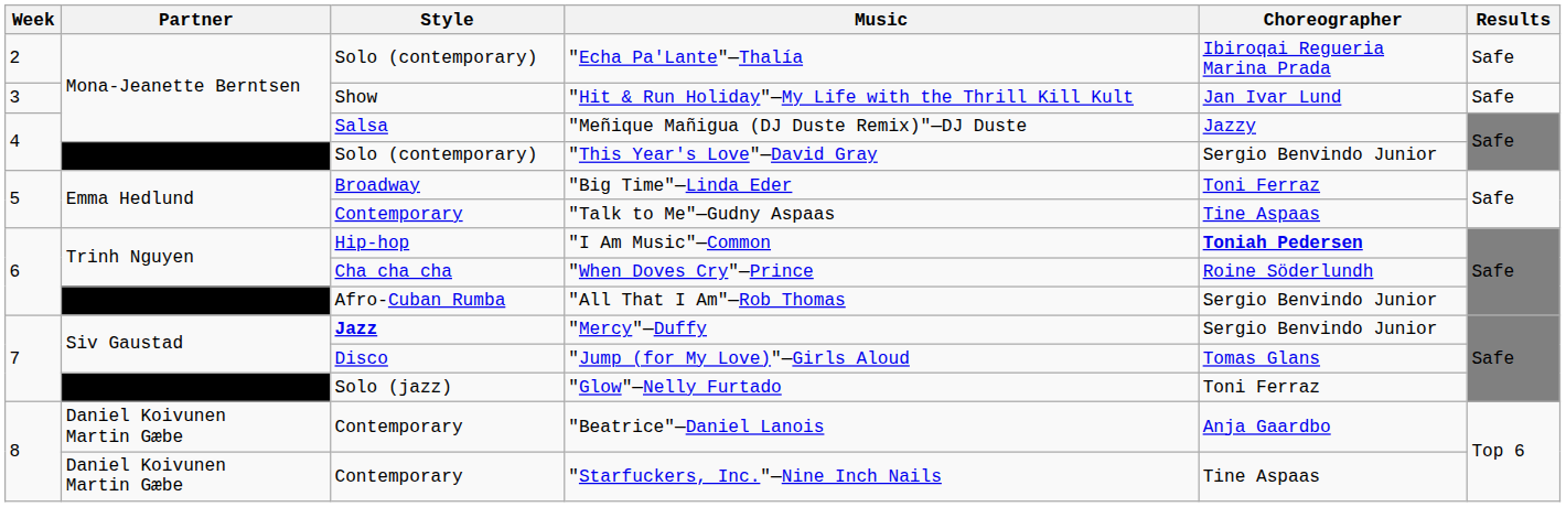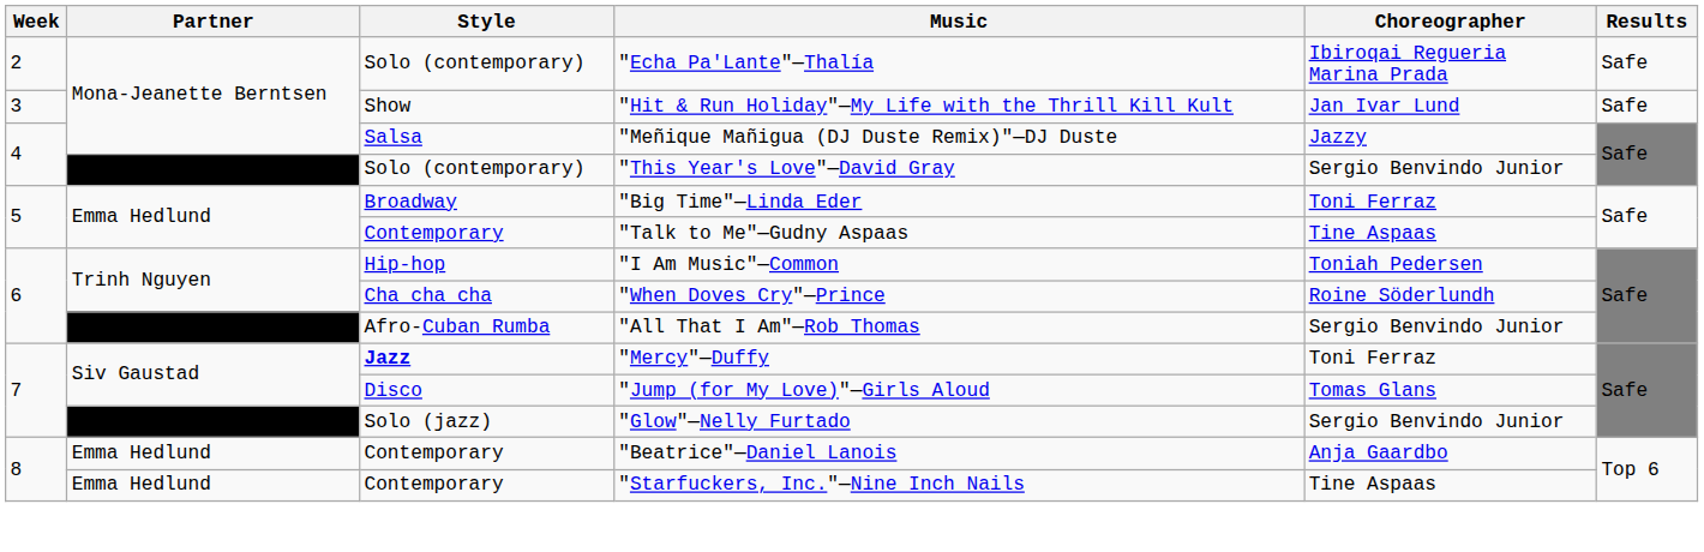 <table class="wikitable" width="90%">
 <tr>
 <th>Week</th>
 <th>Partner</th>
 <th>Style</th>
 <th>Music</th>
 <th>Choreographer</th>
 <th>Results</th>
 </tr>
 <tr>
 <td>2</td>
 <td rowspan="3">Mona-Jeanette Berntsen</td>
 <td>Solo (contemporary)</td>
 <td>"<a href='#'>Echa Pa'Lante</a>"—<a href='#'>Thalía</a></td>
 <td><a href='#'>Ibiroqai Regueria</a><br><a href='#'>Marina Prada</a></td>
 <td>Safe</td>
 </tr>
 <tr>
 <td>3</td>
 <td>Show</td>
 <td>"<a href='#'>Hit & Run Holiday</a>"—<a href='#'>My Life with the Thrill Kill Kult</a></td>
 <td><a href='#'>Jan Ivar Lund</a></td>
 <td>Safe</td>
 </tr>
 <tr>
 <td rowspan="2">4</td>
 <td><a href='#'>Salsa</a></td>
 <td>"Meñique Mañigua (DJ Duste Remix)"—DJ Duste</td>
 <td><a href='#'>Jazzy</a></td>
 <td rowspan="2" bgcolor="grey">Safe</td>
 </tr>
 <tr>
 <td bgcolor="black"></td>
 <td>Solo (contemporary)</td>
 <td>"<a href='#'>This Year's Love</a>"—<a href='#'>David Gray</a></td>
 <td>Sergio Benvindo Junior</td>
 </tr>
 <tr>
 <td rowspan="2">5</td>
 <td rowspan="2">Emma Hedlund</td>
 <td><a href='#'>Broadway</a></td>
 <td>"Big Time"—<a href='#'>Linda Eder</a></td>
 <td><a href='#'>Toni Ferraz</a></td>
 <td rowspan="2">Safe</td>
 </tr>
 <tr>
 <td><a href='#'>Contemporary</a></td>
 <td>"Talk to Me"—Gudny Aspaas</td>
 <td><a href='#'>Tine Aspaas</a></td>
 </tr>
 <tr>
 <td rowspan="3">6</td>
 <td rowspan="2">Trinh Nguyen</td>
 <td><a href='#'>Hip-hop</a></td>
 <td>"I Am Music"—<a href='#'>Common</a></td>
-<td><strong><a href='#'>Toniah Pedersen</a></strong></td>
+<td><a href='#'>Toniah Pedersen</a></td>
 <td rowspan="3" bgcolor="grey">Safe</td>
 </tr>
 <tr>
 <td><a href='#'>Cha cha cha</a></td>
 <td>"<a href='#'>When Doves Cry</a>"—<a href='#'>Prince</a></td>
 <td><a href='#'>Roine Söderlundh</a></td>
 </tr>
 <tr>
 <td bgcolor="black"></td>
 <td>Afro-<a href='#'>Cuban Rumba</a></td>
 <td>"All That I Am"—<a href='#'>Rob Thomas</a></td>
 <td>Sergio Benvindo Junior</td>
 </tr>
 <tr>
 <td rowspan="3">7</td>
 <td rowspan="2">Siv Gaustad</td>
 <td><strong><a href='#'>Jazz</a></strong></td>
 <td>"<a href='#'>Mercy</a>"—<a href='#'>Duffy</a></td>
-<td>Sergio Benvindo Junior</td>
+<td>Toni Ferraz</td>
 <td rowspan="3" bgcolor="grey">Safe</td>
 </tr>
 <tr>
 <td><a href='#'>Disco</a></td>
 <td>"<a href='#'>Jump (for My Love)</a>"—<a href='#'>Girls Aloud</a></td>
 <td><a href='#'>Tomas Glans</a></td>
 </tr>
 <tr>
 <td bgcolor="black"></td>
 <td>Solo (jazz)</td>
 <td>"<a href='#'>Glow</a>"—<a href='#'>Nelly Furtado</a></td>
-<td>Toni Ferraz</td>
+<td>Sergio Benvindo Junior</td>
 </tr>
 <tr>
 <td rowspan="2">8</td>
-<td>Daniel Koivunen<br>Martin Gæbe</td>
+<td>Emma Hedlund</td>
 <td>Contemporary</td>
 <td>"Beatrice"—<a href='#'>Daniel Lanois</a></td>
 <td><a href='#'>Anja Gaardbo</a></td>
 <td rowspan="2">Top 6</td>
 </tr>
 <tr>
-<td>Daniel Koivunen<br>Martin Gæbe</td>
+<td>Emma Hedlund</td>
 <td>Contemporary</td>
 <td>"<a href='#'>Starfuckers, Inc.</a>"—<a href='#'>Nine Inch Nails</a></td>
 <td>Tine Aspaas</td>
 </tr>
 </table>
